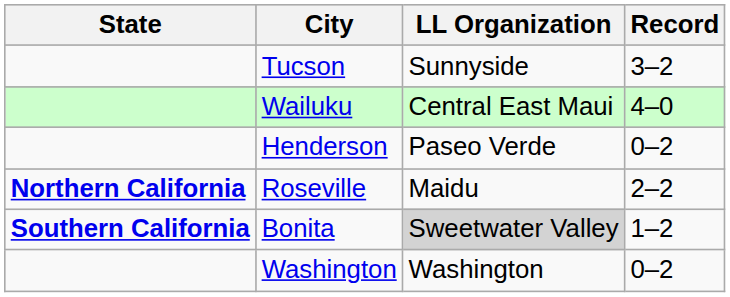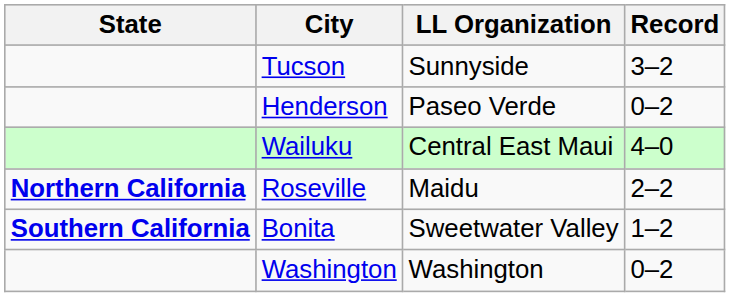 <table class="wikitable">
 <tr>
 <th>State</th>
 <th>City</th>
 <th>LL Organization</th>
 <th>Record</th>
 </tr>
 <tr>
 <td><strong></strong></td>
 <td><a href='#'>Tucson</a></td>
 <td>Sunnyside</td>
 <td>3–2</td>
 </tr>
+<tr>
+<td><strong></strong></td>
+<td><a href='#'>Henderson</a></td>
+<td>Paseo Verde</td>
+<td>0–2</td>
+</tr>
 <tr bgcolor="ccffcc">
 <td><strong></strong></td>
 <td><a href='#'>Wailuku</a></td>
 <td>Central East Maui</td>
 <td>4–0</td>
-</tr>
-<tr>
-<td><strong></strong></td>
-<td><a href='#'>Henderson</a></td>
-<td>Paseo Verde</td>
-<td>0–2</td>
 </tr>
 <tr>
 <td> <strong><a href='#'>Northern California</a></strong></td>
 <td><a href='#'>Roseville</a></td>
 <td>Maidu</td>
 <td>2–2</td>
 </tr>
 <tr>
 <td> <strong><a href='#'>Southern California</a></strong></td>
 <td><a href='#'>Bonita</a></td>
-<td style="background: lightgrey;">Sweetwater Valley</td>
+<td>Sweetwater Valley</td>
 <td>1–2</td>
 </tr>
 <tr>
 <td><strong></strong></td>
 <td><a href='#'>Washington</a></td>
 <td>Washington</td>
 <td>0–2</td>
 </tr>
 </table>
